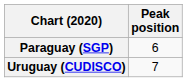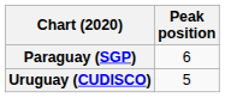 <table class="wikitable plainrowheaders" style="text-align:center">
 <tr>
 <th scope="col">Chart (2020)</th>
 <th scope="col">Peak<br>position</th>
 </tr>
 <tr>
 <th scope="row">Paraguay (<a href='#'>SGP</a>)</th>
 <td>6</td>
 </tr>
 <tr>
 <th scope="row">Uruguay (<a href='#'>CUDISCO</a>)</th>
-<td>7</td>
+<td>5</td>
 </tr>
 </table>
